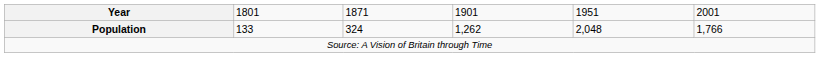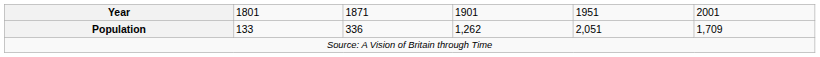 <table class="wikitable" style="clear:both;">
 <tr>
 <th>Year</th>
 <td>1801</td>
 <td>1871</td>
 <td>1901</td>
 <td>1951</td>
 <td>2001</td>
 </tr>
 <tr>
 <th>Population</th>
 <td>133</td>
-<td>324</td>
+<td>336</td>
 <td>1,262</td>
-<td>2,048</td>
-<td>1,766</td>
+<td>2,051</td>
+<td>1,709</td>
 </tr>
 <tr>
 <td colspan="14" style="text-align:center;font-size:90%;width: 100em"><em>Source: A Vision of Britain through Time</em></td>
 </tr>
 </table>
